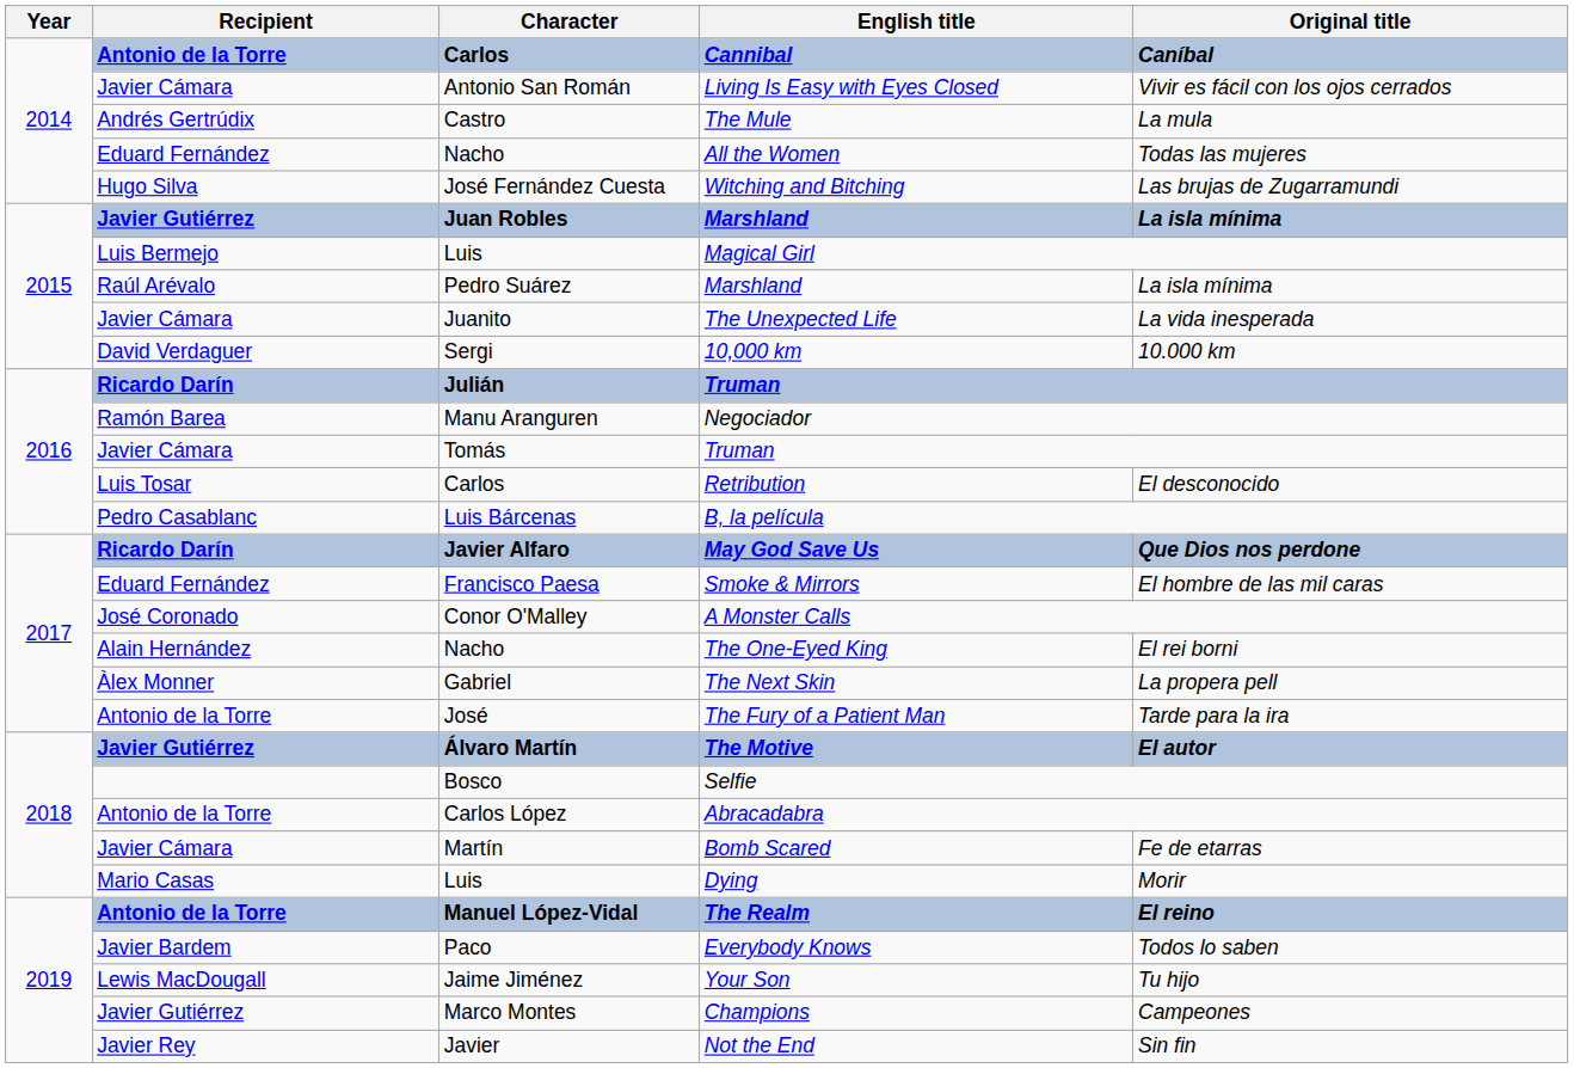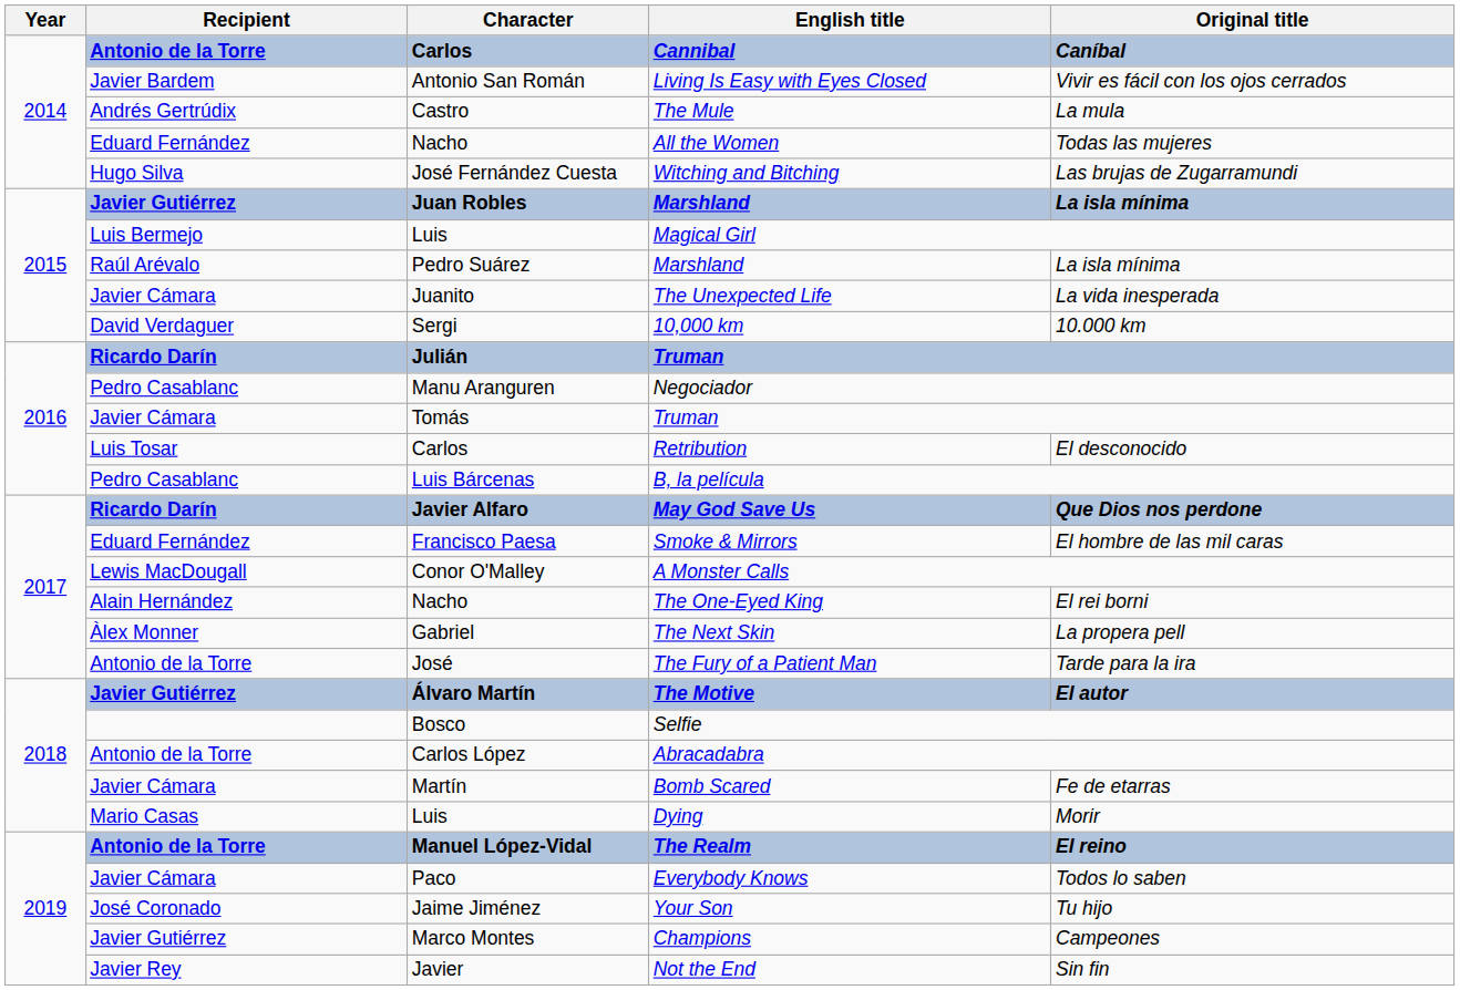 <table class="wikitable" width="95%" cellpadding="5">
 <tr>
 <th width="5%">Year</th>
 <th width="20%">Recipient</th>
 <th width="15%">Character</th>
 <th width="25%">English title</th>
 <th width="25%">Original title</th>
 </tr>
 <tr>
 <td rowspan=5 style="text-align:center"><a href='#'>2014</a><br></td>
 <td style="background:#B0C4DE;"><strong><a href='#'>Antonio de la Torre</a></strong></td>
 <td style="background:#B0C4DE;"><strong>Carlos</strong></td>
 <td style="background:#B0C4DE;"><strong><em><a href='#'>Cannibal</a></em></strong></td>
 <td style="background:#B0C4DE;"><strong><em>Caníbal</em></strong></td>
 </tr>
 <tr>
-<td><a href='#'>Javier Cámara</a></td>
+<td><a href='#'>Javier Bardem</a></td>
 <td>Antonio San Román</td>
 <td><em><a href='#'>Living Is Easy with Eyes Closed</a></em></td>
 <td><em>Vivir es fácil con los ojos cerrados</em></td>
 </tr>
 <tr>
 <td><a href='#'>Andrés Gertrúdix</a></td>
 <td>Castro</td>
 <td><em><a href='#'>The Mule</a></em></td>
 <td><em>La mula</em></td>
 </tr>
 <tr>
 <td><a href='#'>Eduard Fernández</a></td>
 <td>Nacho</td>
 <td><em><a href='#'>All the Women</a></em></td>
 <td><em>Todas las mujeres</em></td>
 </tr>
 <tr>
 <td><a href='#'>Hugo Silva</a></td>
 <td>José Fernández Cuesta</td>
 <td><em><a href='#'>Witching and Bitching</a></em></td>
 <td><em>Las brujas de Zugarramundi</em></td>
 </tr>
 <tr>
 <td rowspan=5 style="text-align:center"><a href='#'>2015</a><br></td>
 <td style="background:#B0C4DE;"><strong><a href='#'>Javier Gutiérrez</a></strong></td>
 <td style="background:#B0C4DE;"><strong>Juan Robles</strong></td>
 <td style="background:#B0C4DE;"><strong><em><a href='#'>Marshland</a></em></strong></td>
 <td style="background:#B0C4DE;"><strong><em>La isla mínima</em></strong></td>
 </tr>
 <tr>
 <td><a href='#'>Luis Bermejo</a></td>
 <td>Luis</td>
 <td colspan="2"><em><a href='#'>Magical Girl</a></em></td>
 </tr>
 <tr>
 <td><a href='#'>Raúl Arévalo</a></td>
 <td>Pedro Suárez</td>
 <td><em><a href='#'>Marshland</a></em></td>
 <td><em>La isla mínima</em></td>
 </tr>
 <tr>
 <td><a href='#'>Javier Cámara</a></td>
 <td>Juanito</td>
 <td><em><a href='#'>The Unexpected Life</a></em></td>
 <td><em>La vida inesperada</em></td>
 </tr>
 <tr>
 <td><a href='#'>David Verdaguer</a></td>
 <td>Sergi</td>
 <td><em><a href='#'>10,000 km</a></em></td>
 <td><em>10.000 km</em></td>
 </tr>
 <tr>
 <td rowspan=5 style="text-align:center"><a href='#'>2016</a><br></td>
 <td style="background:#B0C4DE;"><strong><a href='#'>Ricardo Darín</a></strong></td>
 <td style="background:#B0C4DE;"><strong>Julián</strong></td>
 <td colspan="2" style="background:#B0C4DE;"><strong><em><a href='#'>Truman</a></em></strong></td>
 </tr>
 <tr>
-<td><a href='#'>Ramón Barea</a></td>
+<td><a href='#'>Pedro Casablanc</a></td>
 <td>Manu Aranguren</td>
 <td colspan="2"><em>Negociador</em></td>
 </tr>
 <tr>
 <td><a href='#'>Javier Cámara</a></td>
 <td>Tomás</td>
 <td colspan="2"><em><a href='#'>Truman</a></em></td>
 </tr>
 <tr>
 <td><a href='#'>Luis Tosar</a></td>
 <td>Carlos</td>
 <td><em><a href='#'>Retribution</a></em></td>
 <td><em>El desconocido</em></td>
 </tr>
 <tr>
 <td><a href='#'>Pedro Casablanc</a></td>
 <td><a href='#'>Luis Bárcenas</a></td>
 <td colspan="2"><em><a href='#'>B, la película</a></em></td>
 </tr>
 <tr>
 <td rowspan=6 style="text-align:center"><a href='#'>2017</a><br></td>
 <td style="background:#B0C4DE;"><strong><a href='#'>Ricardo Darín</a></strong></td>
 <td style="background:#B0C4DE;"><strong>Javier Alfaro</strong></td>
 <td style="background:#B0C4DE;"><strong><em><a href='#'>May God Save Us</a></em></strong></td>
 <td style="background:#B0C4DE;"><strong><em>Que Dios nos perdone</em></strong></td>
 </tr>
 <tr>
 <td><a href='#'>Eduard Fernández</a></td>
 <td><a href='#'>Francisco Paesa</a></td>
 <td><em><a href='#'>Smoke & Mirrors</a></em></td>
 <td><em>El hombre de las mil caras</em></td>
 </tr>
 <tr>
-<td><a href='#'>José Coronado</a></td>
+<td><a href='#'>Lewis MacDougall</a></td>
 <td>Conor O'Malley</td>
 <td colspan="2"><em><a href='#'>A Monster Calls</a></em></td>
 </tr>
 <tr>
 <td><a href='#'>Alain Hernández</a></td>
 <td>Nacho</td>
 <td><em><a href='#'>The One-Eyed King</a></em></td>
 <td><em>El rei borni</em></td>
 </tr>
 <tr>
 <td><a href='#'>Àlex Monner</a></td>
 <td>Gabriel</td>
 <td><em><a href='#'>The Next Skin</a></em></td>
 <td><em>La propera pell</em></td>
 </tr>
 <tr>
 <td><a href='#'>Antonio de la Torre</a></td>
 <td>José</td>
 <td><em><a href='#'>The Fury of a Patient Man</a></em></td>
 <td><em>Tarde para la ira</em></td>
 </tr>
 <tr>
 <td rowspan=5 style="text-align:center"><a href='#'>2018</a><br></td>
 <td style="background:#B0C4DE;"><strong><a href='#'>Javier Gutiérrez</a></strong></td>
 <td style="background:#B0C4DE;"><strong>Álvaro Martín</strong></td>
 <td style="background:#B0C4DE;"><strong><em><a href='#'>The Motive</a></em></strong></td>
 <td style="background:#B0C4DE;"><strong><em>El autor</em></strong></td>
 </tr>
 <tr>
 <td></td>
 <td>Bosco</td>
 <td colspan="2"><em>Selfie</em></td>
 </tr>
 <tr>
 <td><a href='#'>Antonio de la Torre</a></td>
 <td>Carlos López</td>
 <td colspan="2"><em><a href='#'>Abracadabra</a></em></td>
 </tr>
 <tr>
 <td><a href='#'>Javier Cámara</a></td>
 <td>Martín</td>
 <td><em><a href='#'>Bomb Scared</a></em></td>
 <td><em>Fe de etarras</em></td>
 </tr>
 <tr>
 <td><a href='#'>Mario Casas</a></td>
 <td>Luis</td>
 <td><em><a href='#'>Dying</a></em></td>
 <td><em>Morir</em></td>
 </tr>
 <tr>
 <td rowspan=5 style="text-align:center"><a href='#'>2019</a><br></td>
 <td style="background:#B0C4DE;"><strong><a href='#'>Antonio de la Torre</a></strong></td>
 <td style="background:#B0C4DE;"><strong>Manuel López-Vidal</strong></td>
 <td style="background:#B0C4DE;"><strong><em><a href='#'>The Realm</a></em></strong></td>
 <td style="background:#B0C4DE;"><strong><em>El reino</em></strong></td>
 </tr>
 <tr>
-<td><a href='#'>Javier Bardem</a></td>
+<td><a href='#'>Javier Cámara</a></td>
 <td>Paco</td>
 <td><em><a href='#'>Everybody Knows</a></em></td>
 <td><em>Todos lo saben</em></td>
 </tr>
 <tr>
-<td><a href='#'>Lewis MacDougall</a></td>
+<td><a href='#'>José Coronado</a></td>
 <td>Jaime Jiménez</td>
 <td><em><a href='#'>Your Son</a></em></td>
 <td><em>Tu hijo</em></td>
 </tr>
 <tr>
 <td><a href='#'>Javier Gutiérrez</a></td>
 <td>Marco Montes</td>
 <td><em><a href='#'>Champions</a></em></td>
 <td><em>Campeones</em></td>
 </tr>
 <tr>
 <td><a href='#'>Javier Rey</a></td>
 <td>Javier</td>
 <td><em><a href='#'>Not the End</a></em></td>
 <td><em>Sin fin</em></td>
 </tr>
 <tr>
 </tr>
 </table>
